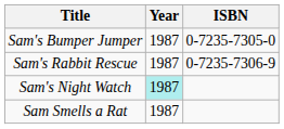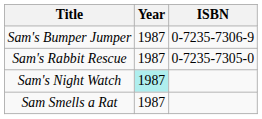 <table class="wikitable" style="text-align:center">
 <tr>
 <th>Title</th>
 <th>Year</th>
 <th>ISBN</th>
 </tr>
 <tr>
 <td><em>Sam's Bumper Jumper</em></td>
 <td>1987</td>
-<td>0-7235-7305-0</td>
+<td>0-7235-7306-9</td>
 </tr>
 <tr>
 <td><em>Sam's Rabbit Rescue</em></td>
 <td>1987</td>
-<td>0-7235-7306-9</td>
+<td>0-7235-7305-0</td>
 </tr>
 <tr>
 <td><em>Sam's Night Watch</em></td>
 <td style="background: paleturquoise;">1987</td>
 <td></td>
 </tr>
 <tr>
 <td><em>Sam Smells a Rat</em></td>
 <td>1987</td>
 <td></td>
 </tr>
 </table>
